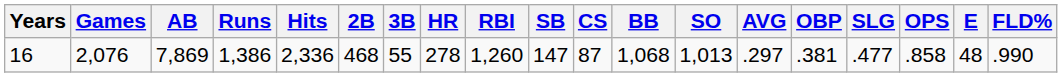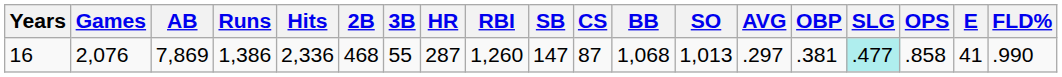 <table class="wikitable">
 <tr>
 <th>Years</th>
 <th><a href='#'>Games</a></th>
 <th><a href='#'>AB</a></th>
 <th><a href='#'>Runs</a></th>
 <th><a href='#'>Hits</a></th>
 <th><a href='#'>2B</a></th>
 <th><a href='#'>3B</a></th>
 <th><a href='#'>HR</a></th>
 <th><a href='#'>RBI</a></th>
 <th><a href='#'>SB</a></th>
 <th><a href='#'>CS</a></th>
 <th><a href='#'>BB</a></th>
 <th><a href='#'>SO</a></th>
 <th><a href='#'>AVG</a></th>
 <th><a href='#'>OBP</a></th>
 <th><a href='#'>SLG</a></th>
 <th><a href='#'>OPS</a></th>
 <th><a href='#'>E</a></th>
 <th><a href='#'>FLD%</a></th>
 </tr>
 <tr>
 <td>16</td>
 <td>2,076</td>
 <td>7,869</td>
 <td>1,386</td>
 <td>2,336</td>
 <td>468</td>
 <td>55</td>
-<td>278</td>
+<td>287</td>
 <td>1,260</td>
 <td>147</td>
 <td>87</td>
 <td>1,068</td>
 <td>1,013</td>
 <td>.297</td>
 <td>.381</td>
-<td>.477</td>
+<td style="background: paleturquoise;">.477</td>
 <td>.858</td>
-<td>48</td>
+<td>41</td>
 <td>.990</td>
 </tr>
 </table>
